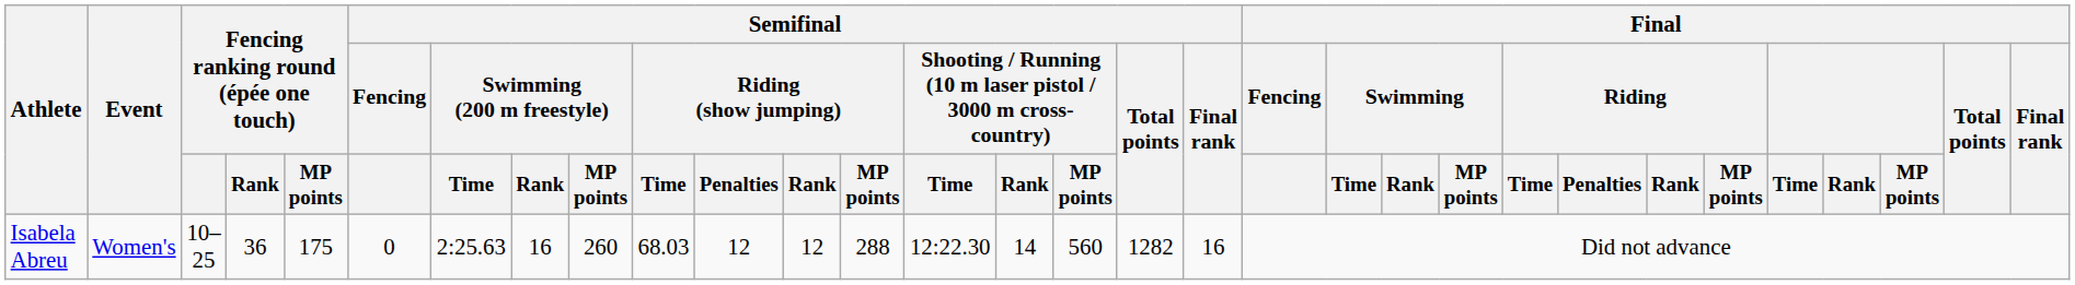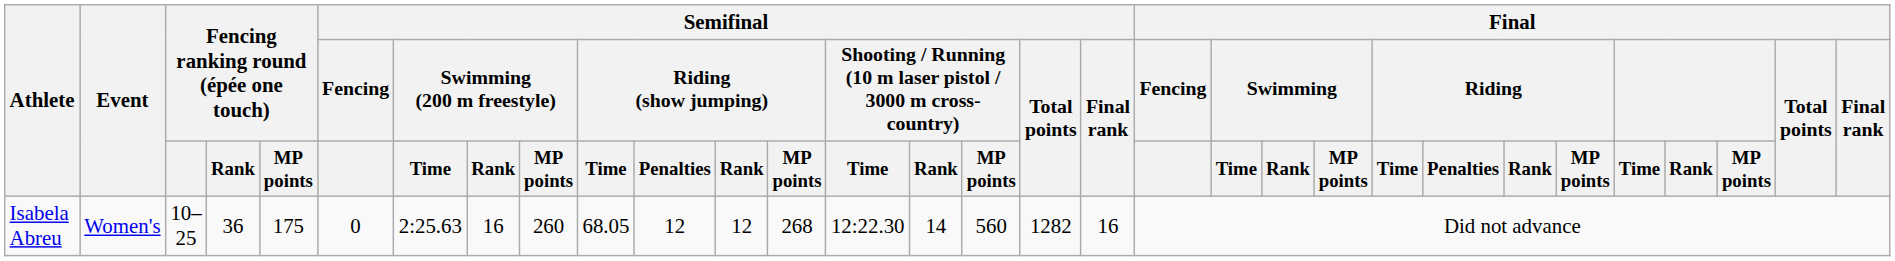 <table class=wikitable style=font-size:90%;text-align:center>
 <tr>
 <th rowspan=3>Athlete</th>
 <th rowspan=3>Event</th>
 <th colspan=3 rowspan=2>Fencing ranking round<br><span>(épée one touch)</span></th>
 <th colspan=13>Semifinal</th>
 <th colspan=13>Final</th>
 </tr>
 <tr style=font-size:95%>
 <th>Fencing</th>
 <th colspan=3>Swimming<br><span>(200 m freestyle)</span></th>
 <th colspan=4>Riding<br><span>(show jumping)</span></th>
 <th colspan=3>Shooting / Running<br><span>(10 m laser pistol / 3000 m cross-country)</span></th>
 <th rowspan=2>Total points</th>
 <th rowspan=2>Final rank</th>
 <th>Fencing</th>
 <th colspan=3>Swimming</th>
 <th colspan=4>Riding</th>
 <th colspan=3></th>
 <th rowspan=2>Total points</th>
 <th rowspan=2>Final rank</th>
 </tr>
 <tr style=font-size:90%>
 <th></th>
 <th>Rank</th>
 <th>MP points</th>
 <th></th>
 <th>Time</th>
 <th>Rank</th>
 <th>MP points</th>
 <th>Time</th>
 <th>Penalties</th>
 <th>Rank</th>
 <th>MP points</th>
 <th>Time</th>
 <th>Rank</th>
 <th>MP points</th>
 <th></th>
 <th>Time</th>
 <th>Rank</th>
 <th>MP points</th>
 <th>Time</th>
 <th>Penalties</th>
 <th>Rank</th>
 <th>MP points</th>
 <th>Time</th>
 <th>Rank</th>
 <th>MP points</th>
 </tr>
 <tr align=center>
 <td align=left><a href='#'>Isabela Abreu</a></td>
 <td align=left><a href='#'>Women's</a></td>
 <td>10–25</td>
 <td>36</td>
 <td>175</td>
 <td>0</td>
 <td>2:25.63</td>
 <td>16</td>
 <td>260</td>
-<td>68.03</td>
+<td>68.05</td>
 <td>12</td>
 <td>12</td>
-<td>288</td>
+<td>268</td>
 <td>12:22.30</td>
 <td>14</td>
 <td>560</td>
 <td>1282</td>
 <td>16</td>
 <td colspan=28>Did not advance</td>
 </tr>
 </table>
